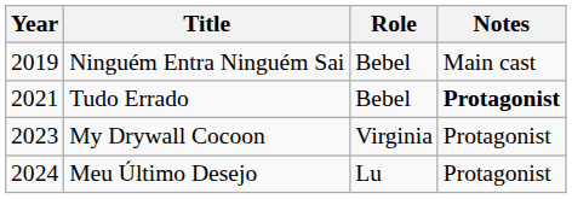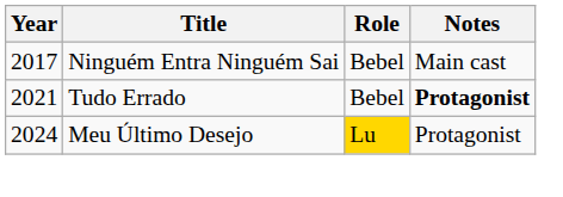 <table class="wikitable">
 <tr>
 <th>Year</th>
 <th>Title</th>
 <th>Role</th>
 <th>Notes</th>
 </tr>
 <tr>
-<td>2019</td>
+<td>2017</td>
 <td>Ninguém Entra Ninguém Sai</td>
 <td>Bebel</td>
 <td>Main cast</td>
 </tr>
 <tr>
 <td>2021</td>
 <td>Tudo Errado</td>
 <td>Bebel</td>
 <td><strong>Protagonist</strong></td>
 </tr>
 <tr>
-<td>2023</td>
-<td>My Drywall Cocoon</td>
-<td>Virginia</td>
-<td>Protagonist</td>
-</tr>
-<tr>
 <td>2024</td>
 <td>Meu Último Desejo</td>
-<td>Lu</td>
+<td style="background: gold;">Lu</td>
 <td>Protagonist</td>
 </tr>
 </table>
